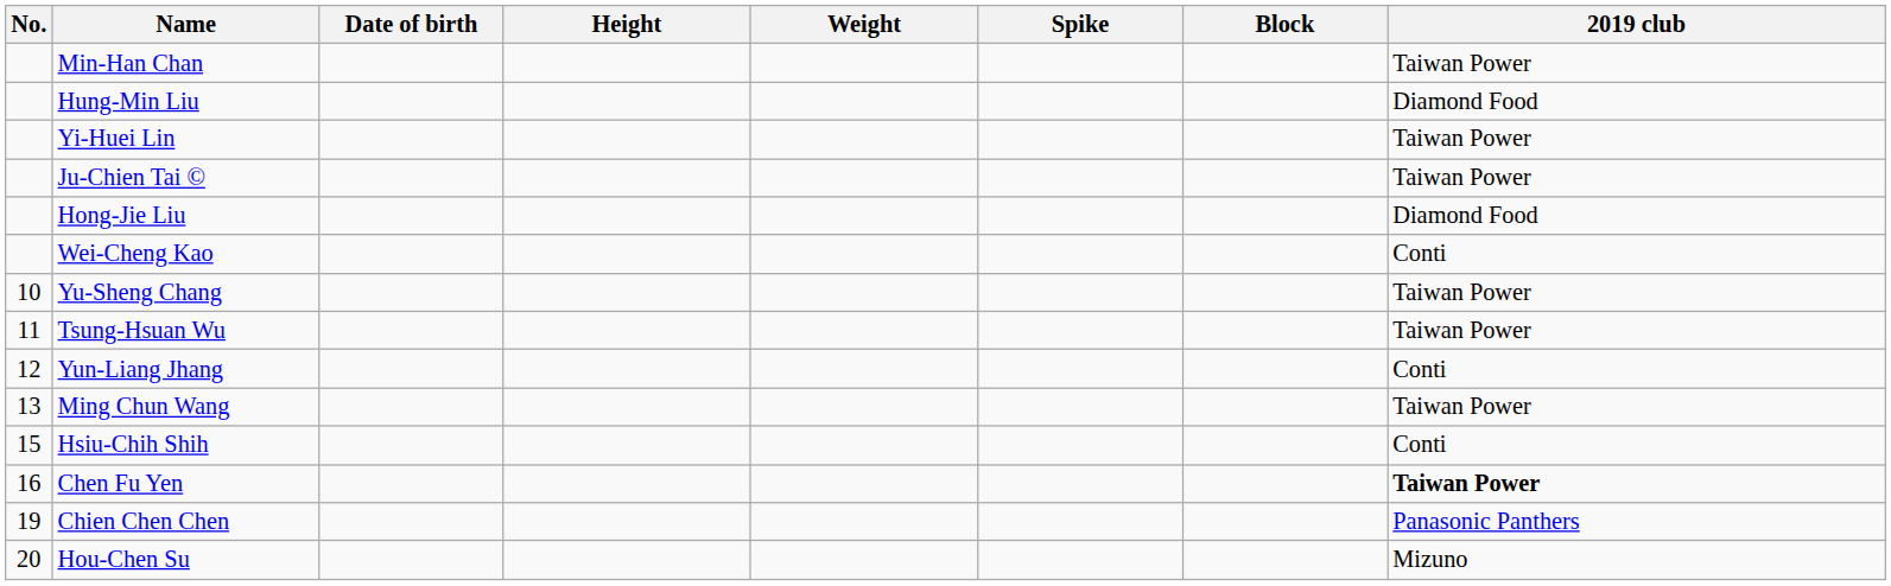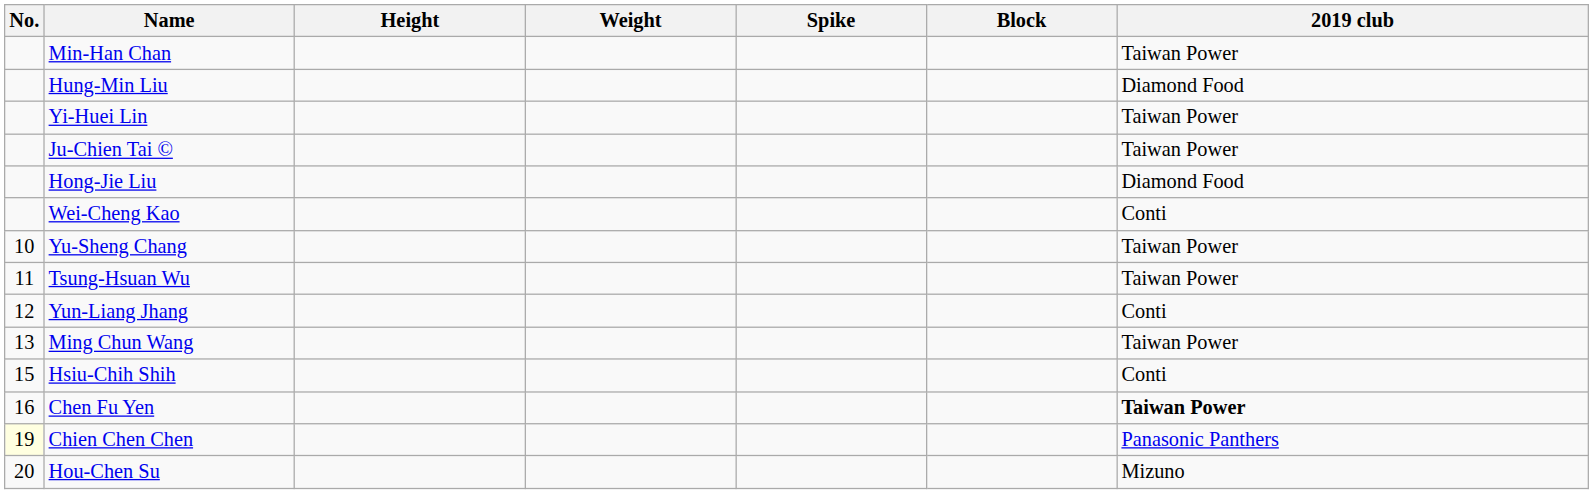 <table class="wikitable sortable" style="text-align:center;">
 <tr>
 <th>No.</th>
 <th style="width:12em">Name</th>
-<th style="width:8em">Date of birth</th>
 <th style="width:11em">Height</th>
 <th style="width:10em">Weight</th>
 <th style="width:9em">Spike</th>
 <th style="width:9em">Block</th>
 <th style="width:23em">2019 club</th>
 </tr>
 <tr>
 <td></td>
 <td align=left><a href='#'>Min-Han Chan</a></td>
-<td align=right></td>
 <td></td>
 <td></td>
 <td></td>
 <td></td>
 <td align=left> Taiwan Power</td>
 </tr>
 <tr>
 <td></td>
 <td align=left><a href='#'>Hung-Min Liu</a></td>
-<td align=right></td>
 <td></td>
 <td></td>
 <td></td>
 <td></td>
 <td align=left> Diamond Food</td>
 </tr>
 <tr>
 <td></td>
 <td align=left><a href='#'>Yi-Huei Lin</a></td>
-<td align=right></td>
 <td></td>
 <td></td>
 <td></td>
 <td></td>
 <td align=left> Taiwan Power</td>
 </tr>
 <tr>
 <td></td>
 <td align=left><a href='#'>Ju-Chien Tai ©</a></td>
-<td align=right></td>
 <td></td>
 <td></td>
 <td></td>
 <td></td>
 <td align=left> Taiwan Power</td>
 </tr>
 <tr>
 <td></td>
 <td align=left><a href='#'>Hong-Jie Liu</a></td>
-<td align=right></td>
 <td></td>
 <td></td>
 <td></td>
 <td></td>
 <td align=left> Diamond Food</td>
 </tr>
 <tr>
 <td></td>
 <td align=left><a href='#'>Wei-Cheng Kao</a></td>
-<td align=right></td>
 <td></td>
 <td></td>
 <td></td>
 <td></td>
 <td align=left> Conti</td>
 </tr>
 <tr>
 <td>10</td>
 <td align=left><a href='#'>Yu-Sheng Chang</a></td>
-<td align=right></td>
 <td></td>
 <td></td>
 <td></td>
 <td></td>
 <td align=left> Taiwan Power</td>
 </tr>
 <tr>
 <td>11</td>
 <td align=left><a href='#'>Tsung-Hsuan Wu</a></td>
-<td align=right></td>
 <td></td>
 <td></td>
 <td></td>
 <td></td>
 <td align=left> Taiwan Power</td>
 </tr>
 <tr>
 <td>12</td>
 <td align=left><a href='#'>Yun-Liang Jhang</a></td>
-<td align=right></td>
 <td></td>
 <td></td>
 <td></td>
 <td></td>
 <td align=left> Conti</td>
 </tr>
 <tr>
 <td>13</td>
 <td align=left><a href='#'>Ming Chun Wang</a></td>
-<td align=right></td>
 <td></td>
 <td></td>
 <td></td>
 <td></td>
 <td align=left> Taiwan Power</td>
 </tr>
 <tr>
 <td>15</td>
 <td align=left><a href='#'>Hsiu-Chih Shih</a></td>
-<td align=right></td>
 <td></td>
 <td></td>
 <td></td>
 <td></td>
 <td align=left> Conti</td>
 </tr>
 <tr>
 <td>16</td>
 <td align=left><a href='#'>Chen Fu Yen</a></td>
-<td align=right></td>
 <td></td>
 <td></td>
 <td></td>
 <td></td>
 <td align=left><strong> Taiwan Power</strong></td>
 </tr>
 <tr>
-<td>19</td>
+<td style="background: lightyellow;">19</td>
 <td align=left><a href='#'>Chien Chen Chen</a></td>
-<td align=right></td>
 <td></td>
 <td></td>
 <td></td>
 <td></td>
 <td align=left> <a href='#'>Panasonic Panthers</a></td>
 </tr>
 <tr>
 <td>20</td>
 <td align=left><a href='#'>Hou-Chen Su</a></td>
-<td align=right></td>
 <td></td>
 <td></td>
 <td></td>
 <td></td>
 <td align=left> Mizuno</td>
 </tr>
 </table>
